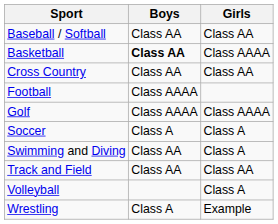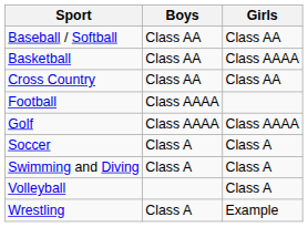 <table class="wikitable">
 <tr>
 <th>Sport</th>
 <th>Boys</th>
 <th>Girls</th>
 </tr>
 <tr>
 <td><a href='#'>Baseball</a> / <a href='#'>Softball</a></td>
 <td>Class AA</td>
 <td>Class AA</td>
 </tr>
 <tr>
 <td><a href='#'>Basketball</a></td>
-<td><strong>Class AA</strong></td>
+<td>Class AA</td>
 <td>Class AAAA</td>
 </tr>
 <tr>
 <td><a href='#'>Cross Country</a></td>
 <td>Class AA</td>
 <td>Class AA</td>
 </tr>
 <tr>
 <td><a href='#'>Football</a></td>
 <td>Class AAAA</td>
 <td></td>
 </tr>
 <tr>
 <td><a href='#'>Golf</a></td>
 <td>Class AAAA</td>
 <td>Class AAAA</td>
 </tr>
 <tr>
 <td><a href='#'>Soccer</a></td>
 <td>Class A</td>
 <td>Class A</td>
 </tr>
 <tr>
 <td><a href='#'>Swimming</a> and <a href='#'>Diving</a></td>
-<td>Class AA</td>
 <td>Class A</td>
-</tr>
-<tr>
-<td><a href='#'>Track and Field</a></td>
-<td>Class AA</td>
-<td>Class AA</td>
+<td>Class A</td>
 </tr>
 <tr>
 <td><a href='#'>Volleyball</a></td>
 <td></td>
 <td>Class A</td>
 </tr>
 <tr>
 <td><a href='#'>Wrestling</a></td>
 <td>Class A</td>
 <td>Example</td>
 </tr>
 </table>
